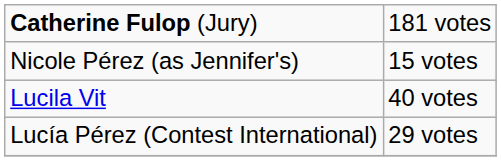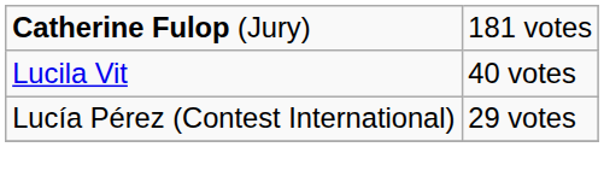 <table class="wikitable">
 <tr>
 <td><strong>Catherine Fulop</strong> (Jury)</td>
 <td>181 votes</td>
-</tr>
-<tr>
-<td>Nicole Pérez (as Jennifer's)</td>
-<td>15 votes</td>
 </tr>
 <tr>
 <td><a href='#'>Lucila Vit</a></td>
 <td>40 votes</td>
 </tr>
 <tr>
 <td>Lucía Pérez (Contest International)</td>
 <td>29 votes</td>
 </tr>
 <tr>
 </tr>
 </table>
